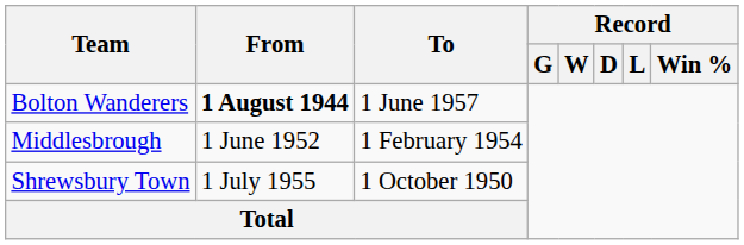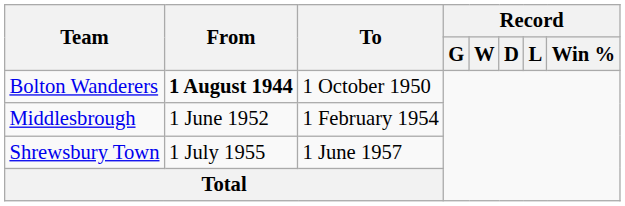 <table class="wikitable" style="text-align: center">
 <tr>
 <th rowspan="2">Team</th>
 <th rowspan="2">From</th>
 <th rowspan="2">To</th>
 <th colspan="5">Record</th>
 </tr>
 <tr>
 <th>G</th>
 <th>W</th>
 <th>D</th>
 <th>L</th>
 <th>Win %</th>
 </tr>
 <tr>
 <td align=left><a href='#'>Bolton Wanderers</a></td>
 <td align=left><strong>1 August 1944</strong></td>
-<td align=left>1 June 1957<br></td>
+<td align=left>1 October 1950<br></td>
 </tr>
 <tr>
 <td align=left><a href='#'>Middlesbrough</a></td>
 <td align=left>1 June 1952</td>
 <td align=left>1 February 1954<br></td>
 </tr>
 <tr>
 <td align=left><a href='#'>Shrewsbury Town</a></td>
 <td align=left>1 July 1955</td>
-<td align=left>1 October 1950<br></td>
+<td align=left>1 June 1957<br></td>
 </tr>
 <tr>
 <th colspan="3">Total<br></th>
 </tr>
 </table>
